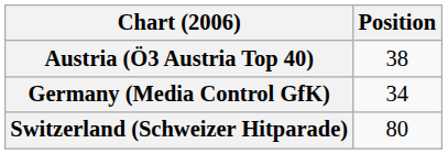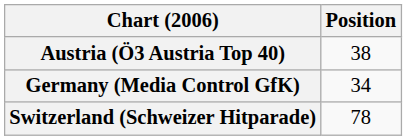 <table class="wikitable sortable plainrowheaders" style="text-align:center">
 <tr>
 <th>Chart (2006)</th>
 <th>Position</th>
 </tr>
 <tr>
 <th scope="row">Austria (Ö3 Austria Top 40)</th>
 <td>38</td>
 </tr>
 <tr>
 <th scope="row">Germany (Media Control GfK)</th>
 <td>34</td>
 </tr>
 <tr>
 <th scope="row">Switzerland (Schweizer Hitparade)</th>
-<td>80</td>
+<td>78</td>
 </tr>
 </table>
